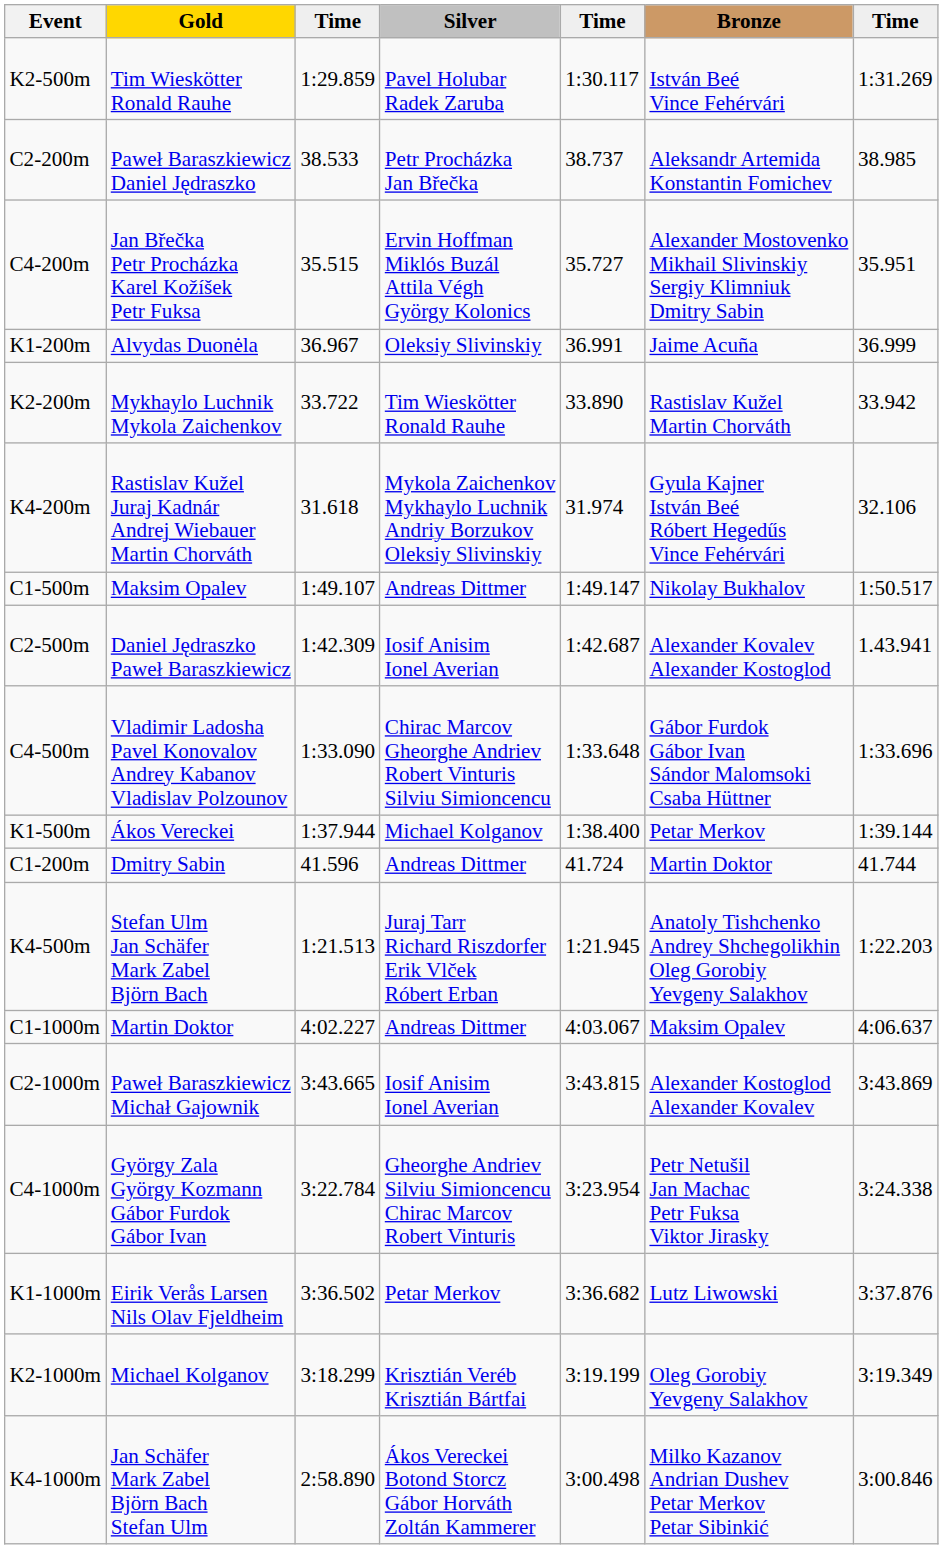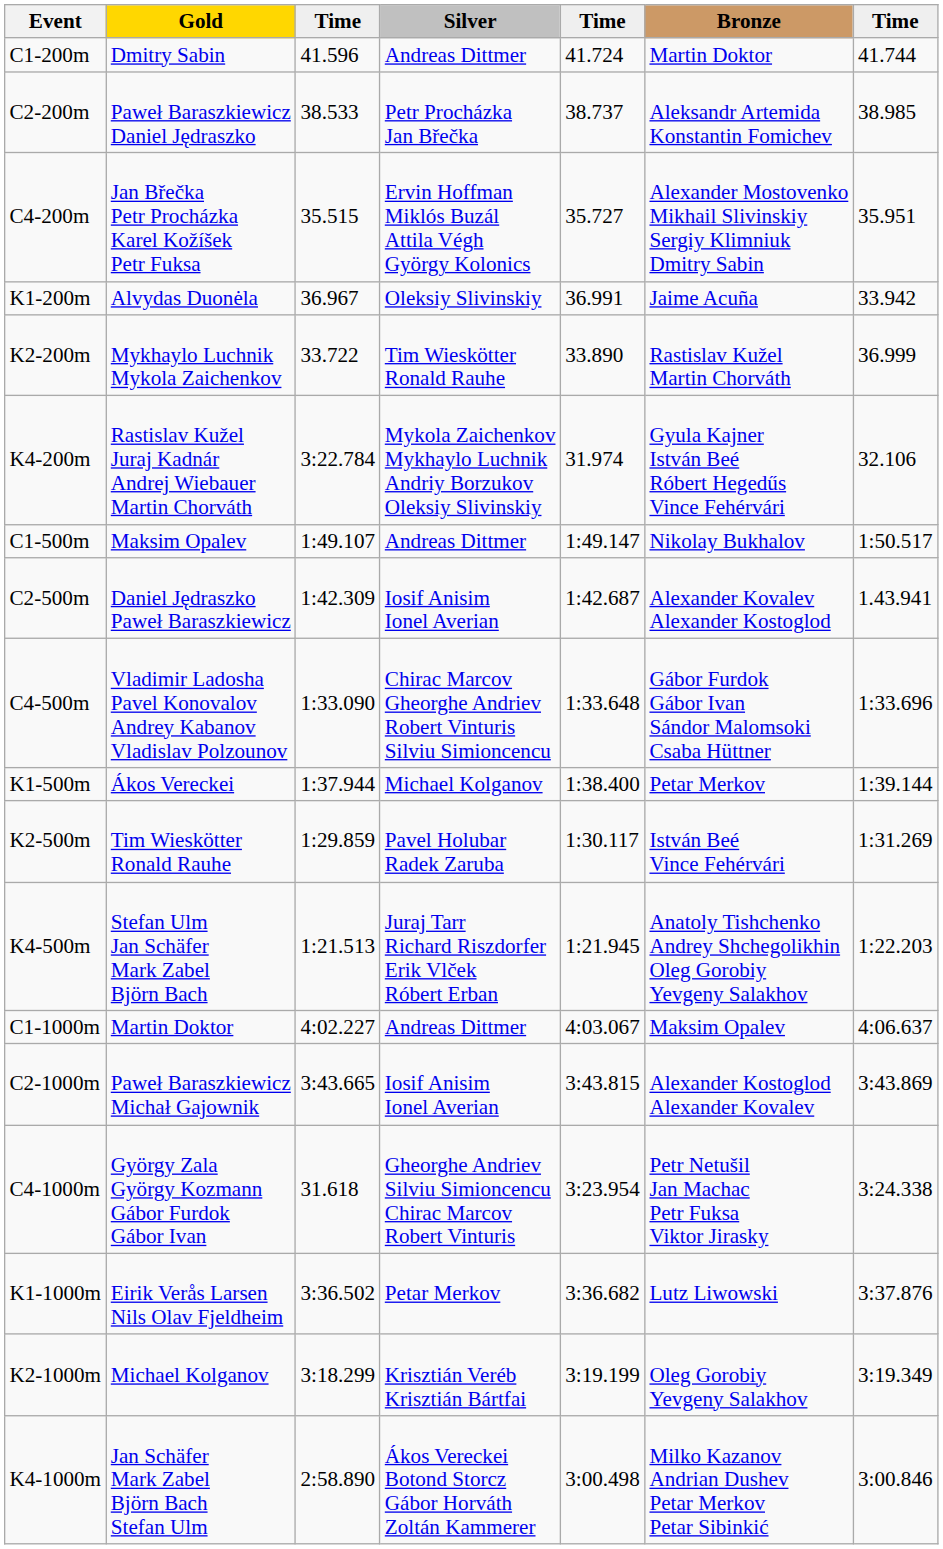 <table class="wikitable">
 <tr>
 <th>Event</th>
 <td align=center bgcolor="gold"><strong>Gold</strong></td>
 <td align=center bgcolor="EFEFEF"><strong>Time</strong></td>
 <td align=center bgcolor="silver"><strong>Silver</strong></td>
 <td align=center bgcolor="EFEFEF"><strong>Time</strong></td>
 <td align=center bgcolor="CC9966"><strong>Bronze</strong></td>
 <td align=center bgcolor="EFEFEF"><strong>Time</strong></td>
 </tr>
 <tr>
-<td>K2-500m</td>
-<td><br><a href='#'>Tim Wieskötter</a><br><a href='#'>Ronald Rauhe</a></td>
-<td>1:29.859</td>
-<td><br><a href='#'>Pavel Holubar</a><br><a href='#'>Radek Zaruba</a></td>
-<td>1:30.117</td>
-<td><br><a href='#'>István Beé</a><br><a href='#'>Vince Fehérvári</a></td>
-<td>1:31.269</td>
+<td>C1-200m</td>
+<td> <a href='#'>Dmitry Sabin</a></td>
+<td>41.596</td>
+<td> <a href='#'>Andreas Dittmer</a></td>
+<td>41.724</td>
+<td> <a href='#'>Martin Doktor</a></td>
+<td>41.744</td>
 </tr>
 <tr>
 <td>C2-200m</td>
 <td><br><a href='#'>Paweł Baraszkiewicz</a><br><a href='#'>Daniel Jędraszko</a></td>
 <td>38.533</td>
 <td><br><a href='#'>Petr Procházka</a><br><a href='#'>Jan Břečka</a></td>
 <td>38.737</td>
 <td><br><a href='#'>Aleksandr Artemida</a><br><a href='#'>Konstantin Fomichev</a></td>
 <td>38.985</td>
 </tr>
 <tr>
 <td>C4-200m</td>
 <td><br><a href='#'>Jan Břečka</a><br><a href='#'>Petr Procházka</a><br><a href='#'>Karel Kožíšek</a><br><a href='#'>Petr Fuksa</a></td>
 <td>35.515</td>
 <td><br><a href='#'>Ervin Hoffman</a><br><a href='#'>Miklós Buzál</a><br><a href='#'>Attila Végh</a><br><a href='#'>György Kolonics</a></td>
 <td>35.727</td>
 <td><br><a href='#'>Alexander Mostovenko</a><br><a href='#'>Mikhail Slivinskiy</a><br><a href='#'>Sergiy Klimniuk</a><br><a href='#'>Dmitry Sabin</a></td>
 <td>35.951</td>
 </tr>
 <tr>
 <td>K1-200m</td>
 <td> <a href='#'>Alvydas Duonėla</a></td>
 <td>36.967</td>
 <td> <a href='#'>Oleksiy Slivinskiy</a></td>
 <td>36.991</td>
 <td> <a href='#'>Jaime Acuña</a></td>
-<td>36.999</td>
+<td>33.942</td>
 </tr>
 <tr>
 <td>K2-200m</td>
 <td><br><a href='#'>Mykhaylo Luchnik</a><br><a href='#'>Mykola Zaichenkov</a></td>
 <td>33.722</td>
 <td><br><a href='#'>Tim Wieskötter</a><br><a href='#'>Ronald Rauhe</a></td>
 <td>33.890</td>
 <td><br><a href='#'>Rastislav Kužel</a><br><a href='#'>Martin Chorváth</a></td>
-<td>33.942</td>
+<td>36.999</td>
 </tr>
 <tr>
 <td>K4-200m</td>
 <td><br><a href='#'>Rastislav Kužel</a><br><a href='#'>Juraj Kadnár</a><br><a href='#'>Andrej Wiebauer</a><br><a href='#'>Martin Chorváth</a></td>
-<td>31.618</td>
+<td>3:22.784</td>
 <td><br><a href='#'>Mykola Zaichenkov</a><br><a href='#'>Mykhaylo Luchnik</a><br><a href='#'>Andriy Borzukov</a><br><a href='#'>Oleksiy Slivinskiy</a></td>
 <td>31.974</td>
 <td><br><a href='#'>Gyula Kajner</a><br><a href='#'>István Beé</a><br><a href='#'>Róbert Hegedűs</a><br><a href='#'>Vince Fehérvári</a></td>
 <td>32.106</td>
 </tr>
 <tr>
 <td>C1-500m</td>
 <td> <a href='#'>Maksim Opalev</a></td>
 <td>1:49.107</td>
 <td> <a href='#'>Andreas Dittmer</a></td>
 <td>1:49.147</td>
 <td> <a href='#'>Nikolay Bukhalov</a></td>
 <td>1:50.517</td>
 </tr>
 <tr>
 <td>C2-500m</td>
 <td><br><a href='#'>Daniel Jędraszko</a><br><a href='#'>Paweł Baraszkiewicz</a></td>
 <td>1:42.309</td>
 <td><br><a href='#'>Iosif Anisim</a><br><a href='#'>Ionel Averian</a></td>
 <td>1:42.687</td>
 <td><br><a href='#'>Alexander Kovalev</a><br><a href='#'>Alexander Kostoglod</a></td>
 <td>1.43.941</td>
 </tr>
 <tr>
 <td>C4-500m</td>
 <td><br><a href='#'>Vladimir Ladosha</a><br><a href='#'>Pavel Konovalov</a><br><a href='#'>Andrey Kabanov</a><br><a href='#'>Vladislav Polzounov</a></td>
 <td>1:33.090</td>
 <td><br><a href='#'>Chirac Marcov</a><br><a href='#'>Gheorghe Andriev</a><br><a href='#'>Robert Vinturis</a><br><a href='#'>Silviu Simioncencu</a></td>
 <td>1:33.648</td>
 <td><br><a href='#'>Gábor Furdok</a><br><a href='#'>Gábor Ivan</a><br><a href='#'>Sándor Malomsoki</a><br><a href='#'>Csaba Hüttner</a></td>
 <td>1:33.696</td>
 </tr>
 <tr>
 <td>K1-500m</td>
 <td> <a href='#'>Ákos Vereckei</a></td>
 <td>1:37.944</td>
 <td> <a href='#'>Michael Kolganov</a></td>
 <td>1:38.400</td>
 <td> <a href='#'>Petar Merkov</a></td>
 <td>1:39.144</td>
 </tr>
 <tr>
-<td>C1-200m</td>
-<td> <a href='#'>Dmitry Sabin</a></td>
-<td>41.596</td>
-<td> <a href='#'>Andreas Dittmer</a></td>
-<td>41.724</td>
-<td> <a href='#'>Martin Doktor</a></td>
-<td>41.744</td>
+<td>K2-500m</td>
+<td><br><a href='#'>Tim Wieskötter</a><br><a href='#'>Ronald Rauhe</a></td>
+<td>1:29.859</td>
+<td><br><a href='#'>Pavel Holubar</a><br><a href='#'>Radek Zaruba</a></td>
+<td>1:30.117</td>
+<td><br><a href='#'>István Beé</a><br><a href='#'>Vince Fehérvári</a></td>
+<td>1:31.269</td>
 </tr>
 <tr>
 <td>K4-500m</td>
 <td><br><a href='#'>Stefan Ulm</a><br><a href='#'>Jan Schäfer</a><br><a href='#'>Mark Zabel</a><br><a href='#'>Björn Bach</a></td>
 <td>1:21.513</td>
 <td><br><a href='#'>Juraj Tarr</a><br><a href='#'>Richard Riszdorfer</a><br><a href='#'>Erik Vlček</a><br><a href='#'>Róbert Erban</a></td>
 <td>1:21.945</td>
 <td><br><a href='#'>Anatoly Tishchenko</a><br><a href='#'>Andrey Shchegolikhin</a><br><a href='#'>Oleg Gorobiy</a><br><a href='#'>Yevgeny Salakhov</a></td>
 <td>1:22.203</td>
 </tr>
 <tr>
 <td>C1-1000m</td>
 <td> <a href='#'>Martin Doktor</a></td>
 <td>4:02.227</td>
 <td> <a href='#'>Andreas Dittmer</a></td>
 <td>4:03.067</td>
 <td> <a href='#'>Maksim Opalev</a></td>
 <td>4:06.637</td>
 </tr>
 <tr>
 <td>C2-1000m</td>
 <td><br><a href='#'>Paweł Baraszkiewicz</a><br><a href='#'>Michał Gajownik</a></td>
 <td>3:43.665</td>
 <td><br><a href='#'>Iosif Anisim</a><br><a href='#'>Ionel Averian</a></td>
 <td>3:43.815</td>
 <td><br><a href='#'>Alexander Kostoglod</a><br><a href='#'>Alexander Kovalev</a></td>
 <td>3:43.869</td>
 </tr>
 <tr>
 <td>C4-1000m</td>
 <td><br><a href='#'>György Zala</a><br><a href='#'>György Kozmann</a><br><a href='#'>Gábor Furdok</a><br><a href='#'>Gábor Ivan</a></td>
-<td>3:22.784</td>
+<td>31.618</td>
 <td><br><a href='#'>Gheorghe Andriev</a><br><a href='#'>Silviu Simioncencu</a><br><a href='#'>Chirac Marcov</a><br><a href='#'>Robert Vinturis</a></td>
 <td>3:23.954</td>
 <td><br><a href='#'>Petr Netušil</a><br><a href='#'>Jan Machac</a><br><a href='#'>Petr Fuksa</a><br><a href='#'>Viktor Jirasky</a></td>
 <td>3:24.338</td>
 </tr>
 <tr>
 <td>K1-1000m</td>
 <td><br><a href='#'>Eirik Verås Larsen</a><br><a href='#'>Nils Olav Fjeldheim</a></td>
 <td>3:36.502</td>
 <td> <a href='#'>Petar Merkov</a></td>
 <td>3:36.682</td>
 <td> <a href='#'>Lutz Liwowski</a></td>
 <td>3:37.876</td>
 </tr>
 <tr>
 <td>K2-1000m</td>
 <td> <a href='#'>Michael Kolganov</a></td>
 <td>3:18.299</td>
 <td><br><a href='#'>Krisztián Veréb</a><br><a href='#'>Krisztián Bártfai</a></td>
 <td>3:19.199</td>
 <td><br><a href='#'>Oleg Gorobiy</a><br><a href='#'>Yevgeny Salakhov</a></td>
 <td>3:19.349</td>
 </tr>
 <tr>
 <td>K4-1000m</td>
 <td><br><a href='#'>Jan Schäfer</a><br><a href='#'>Mark Zabel</a><br><a href='#'>Björn Bach</a><br><a href='#'>Stefan Ulm</a></td>
 <td>2:58.890</td>
 <td><br><a href='#'>Ákos Vereckei</a><br><a href='#'>Botond Storcz</a><br><a href='#'>Gábor Horváth</a><br><a href='#'>Zoltán Kammerer</a></td>
 <td>3:00.498</td>
 <td><br><a href='#'>Milko Kazanov</a><br><a href='#'>Andrian Dushev</a><br><a href='#'>Petar Merkov</a><br><a href='#'>Petar Sibinkić</a></td>
 <td>3:00.846</td>
 </tr>
 </table>
